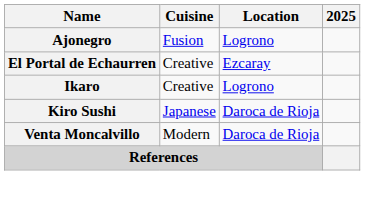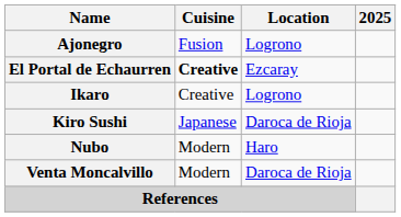 <table class="wikitable sortable plainrowheaders" style="text-align:left;">
 <tr>
 <th scope="col">Name</th>
 <th scope="col">Cuisine</th>
 <th scope="col">Location</th>
 <th scope="col">2025</th>
 </tr>
 <tr>
 <th scope="row">Ajonegro</th>
 <td><a href='#'>Fusion</a></td>
 <td><a href='#'>Logrono</a></td>
 <td></td>
 </tr>
 <tr>
 <th scope="row">El Portal de Echaurren</th>
-<td>Creative</td>
+<td><strong>Creative</strong></td>
 <td><a href='#'>Ezcaray</a></td>
 <td></td>
 </tr>
 <tr>
 <th scope="row">Ikaro</th>
 <td>Creative</td>
 <td><a href='#'>Logrono</a></td>
 <td></td>
 </tr>
 <tr>
 <th scope="row">Kiro Sushi</th>
 <td><a href='#'>Japanese</a></td>
 <td><a href='#'>Daroca de Rioja</a></td>
 <td></td>
 </tr>
 <tr>
+<th scope="row">Nubo</th>
+<td>Modern</td>
+<td><a href='#'>Haro</a></td>
+<td></td>
+</tr>
+<tr>
 <th scope="row">Venta Moncalvillo</th>
 <td>Modern</td>
 <td><a href='#'>Daroca de Rioja</a></td>
 <td></td>
 </tr>
 <tr>
 <th colspan="3" style="text-align: center;background: lightgray;">References</th>
 <th></th>
 </tr>
 </table>
